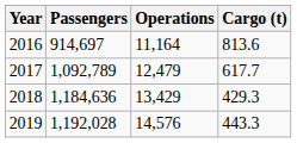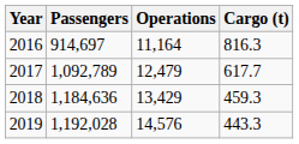 <table class="wikitable">
 <tr>
 <th>Year</th>
 <th>Passengers</th>
 <th>Operations</th>
 <th>Cargo (t)</th>
 </tr>
 <tr>
 <td>2016</td>
 <td>914,697</td>
 <td>11,164</td>
-<td>813.6</td>
+<td>816.3</td>
 </tr>
 <tr>
 <td>2017</td>
 <td>1,092,789</td>
 <td>12,479</td>
 <td>617.7</td>
 </tr>
 <tr>
 <td>2018</td>
 <td>1,184,636</td>
 <td>13,429</td>
-<td>429.3</td>
+<td>459.3</td>
 </tr>
 <tr>
 <td>2019</td>
 <td>1,192,028</td>
 <td>14,576</td>
 <td>443.3</td>
 </tr>
 </table>
